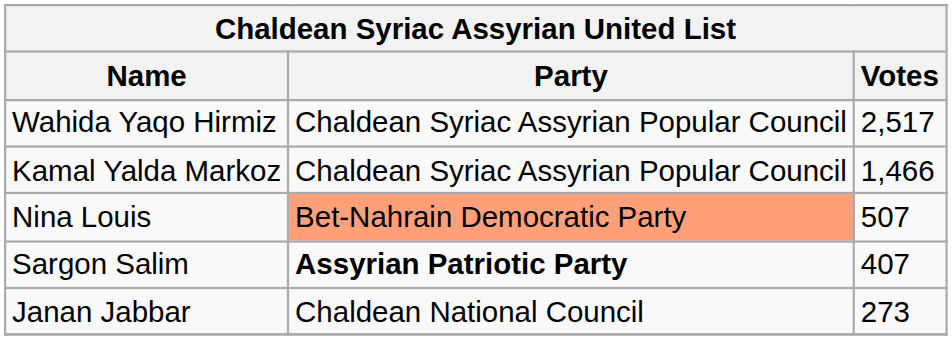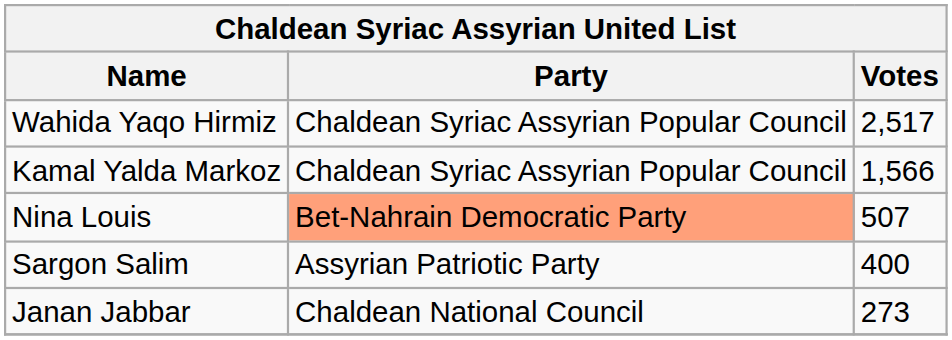 <table class="wikitable">
 <tr style="font-size:smaller">
 <th colspan="3">Chaldean Syriac Assyrian United List</th>
 </tr>
 <tr style="font-size:smaller">
 <th>Name</th>
 <th>Party</th>
 <th>Votes</th>
 </tr>
 <tr style="font-size:smaller">
 <td>Wahida Yaqo Hirmiz</td>
 <td>Chaldean Syriac Assyrian Popular Council</td>
 <td>2,517</td>
 </tr>
 <tr style="font-size:smaller">
 <td>Kamal Yalda Markoz</td>
 <td>Chaldean Syriac Assyrian Popular Council</td>
-<td>1,466</td>
+<td>1,566</td>
 </tr>
 <tr style="font-size:smaller">
 <td>Nina Louis</td>
 <td style="background: lightsalmon;">Bet-Nahrain Democratic Party</td>
 <td>507</td>
 </tr>
 <tr style="font-size:smaller">
 <td>Sargon Salim</td>
-<td><strong>Assyrian Patriotic Party</strong></td>
-<td>407</td>
+<td>Assyrian Patriotic Party</td>
+<td>400</td>
 </tr>
 <tr style="font-size:smaller">
 <td>Janan Jabbar</td>
 <td>Chaldean National Council</td>
 <td>273</td>
 </tr>
 <tr>
 </tr>
 </table>
